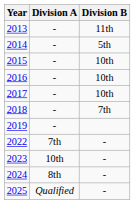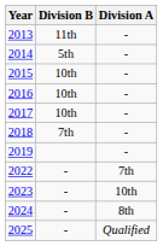 <table class="wikitable" style="text-align:center">
 <tr>
 <th>Year</th>
+<th>Division B</th>
 <th>Division A</th>
-<th>Division B</th>
 </tr>
 <tr>
 <td> <a href='#'>2013</a></td>
+<td>11th</td>
 <td>-</td>
-<td>11th</td>
 </tr>
 <tr>
 <td> <a href='#'>2014</a></td>
+<td>5th</td>
 <td>-</td>
-<td>5th</td>
 </tr>
 <tr>
 <td> <a href='#'>2015</a></td>
+<td>10th</td>
+<td>-</td>
+</tr>
+<tr>
+<td> <a href='#'>2016</a></td>
+<td>10th</td>
+<td>-</td>
+</tr>
+<tr>
+<td> <a href='#'>2017</a></td>
+<td>10th</td>
+<td>-</td>
+</tr>
+<tr>
+<td> <a href='#'>2018</a></td>
+<td>7th</td>
+<td>-</td>
+</tr>
+<tr>
+<td> <a href='#'>2019</a></td>
+<td></td>
+<td>-</td>
+</tr>
+<tr>
+<td> <a href='#'>2022</a></td>
+<td>-</td>
+<td>7th</td>
+</tr>
+<tr>
+<td> <a href='#'>2023</a></td>
 <td>-</td>
 <td>10th</td>
 </tr>
 <tr>
-<td> <a href='#'>2016</a></td>
+<td> <a href='#'>2024</a></td>
 <td>-</td>
-<td>10th</td>
-</tr>
-<tr>
-<td> <a href='#'>2017</a></td>
-<td>-</td>
-<td>10th</td>
-</tr>
-<tr>
-<td> <a href='#'>2018</a></td>
-<td>-</td>
-<td>7th</td>
-</tr>
-<tr>
-<td> <a href='#'>2019</a></td>
-<td>-</td>
-<td></td>
-</tr>
-<tr>
-<td> <a href='#'>2022</a></td>
-<td>7th</td>
-<td>-</td>
-</tr>
-<tr>
-<td> <a href='#'>2023</a></td>
-<td>10th</td>
-<td>-</td>
-</tr>
-<tr>
-<td> <a href='#'>2024</a></td>
 <td>8th</td>
-<td>-</td>
 </tr>
 <tr>
 <td> <a href='#'>2025</a></td>
+<td>-</td>
 <td><em>Qualified</em></td>
-<td>-</td>
 </tr>
 </table>
